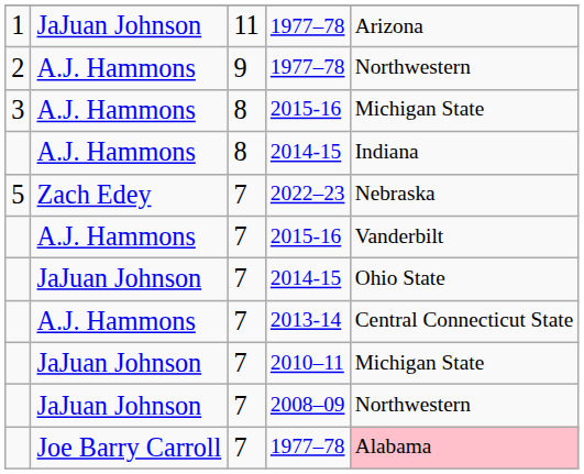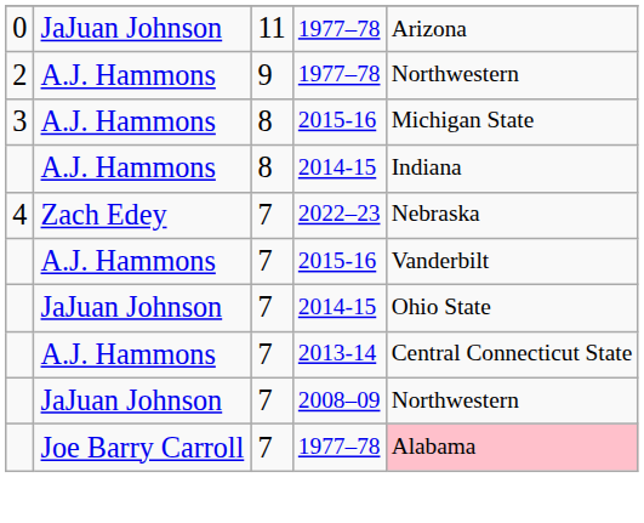 <table class="wikitable">
 <tr>
 </tr>
 <tr>
-<td>1</td>
+<td>0</td>
 <td><a href='#'>JaJuan Johnson</a></td>
 <td>11</td>
 <td style="font-size:80%;"><a href='#'>1977–78</a></td>
 <td style="font-size:80%;">Arizona</td>
 </tr>
 <tr>
 <td>2</td>
 <td><a href='#'>A.J. Hammons</a></td>
 <td>9</td>
 <td style="font-size:80%;"><a href='#'>1977–78</a></td>
 <td style="font-size:80%;">Northwestern</td>
 </tr>
 <tr>
 <td>3</td>
 <td><a href='#'>A.J. Hammons</a></td>
 <td>8</td>
 <td style="font-size:80%;"><a href='#'>2015-16</a></td>
 <td style="font-size:80%;">Michigan State</td>
 </tr>
 <tr>
 <td></td>
 <td><a href='#'>A.J. Hammons</a></td>
 <td>8</td>
 <td style="font-size:80%;"><a href='#'>2014-15</a></td>
 <td style="font-size:80%;">Indiana</td>
 </tr>
 <tr>
-<td>5</td>
+<td>4</td>
 <td><a href='#'>Zach Edey</a></td>
 <td>7</td>
 <td style="font-size:80%;"><a href='#'>2022–23</a></td>
 <td style="font-size:80%;">Nebraska</td>
 </tr>
 <tr>
 <td></td>
 <td><a href='#'>A.J. Hammons</a></td>
 <td>7</td>
 <td style="font-size:80%;"><a href='#'>2015-16</a></td>
 <td style="font-size:80%;">Vanderbilt</td>
 </tr>
 <tr>
 <td></td>
 <td><a href='#'>JaJuan Johnson</a></td>
 <td>7</td>
 <td style="font-size:80%;"><a href='#'>2014-15</a></td>
 <td style="font-size:80%;">Ohio State</td>
 </tr>
 <tr>
 <td></td>
 <td><a href='#'>A.J. Hammons</a></td>
 <td>7</td>
 <td style="font-size:80%;"><a href='#'>2013-14</a></td>
 <td style="font-size:80%;">Central Connecticut State</td>
 </tr>
 <tr>
 <td></td>
 <td><a href='#'>JaJuan Johnson</a></td>
 <td>7</td>
-<td style="font-size:80%;"><a href='#'>2010–11</a></td>
-<td style="font-size:80%;">Michigan State</td>
-</tr>
-<tr>
-<td></td>
-<td><a href='#'>JaJuan Johnson</a></td>
-<td>7</td>
 <td style="font-size:80%;"><a href='#'>2008–09</a></td>
 <td style="font-size:80%;">Northwestern</td>
 </tr>
 <tr>
 <td></td>
 <td><a href='#'>Joe Barry Carroll</a></td>
 <td>7</td>
 <td style="font-size:80%;"><a href='#'>1977–78</a></td>
 <td style="background: pink; font-size:80%;">Alabama</td>
 </tr>
 </table>
